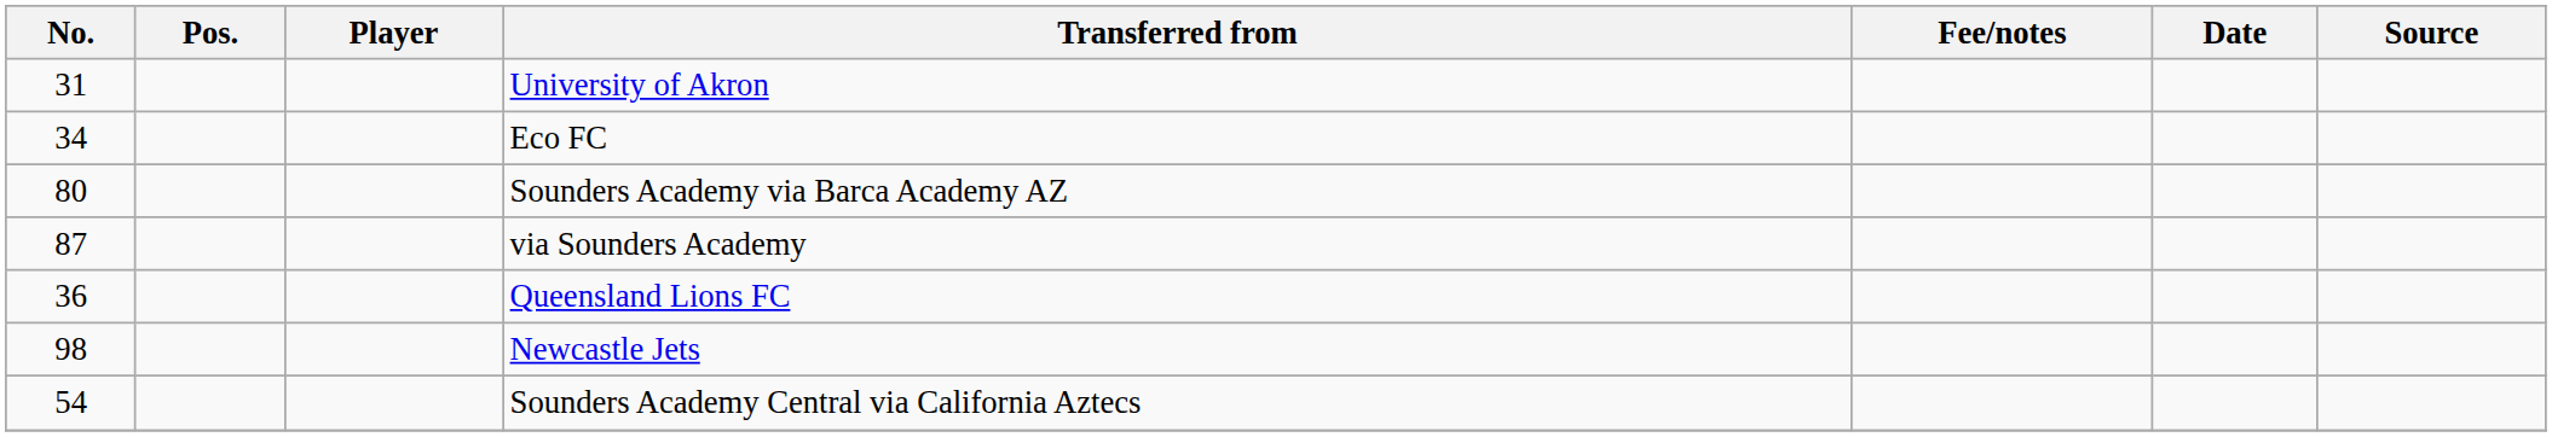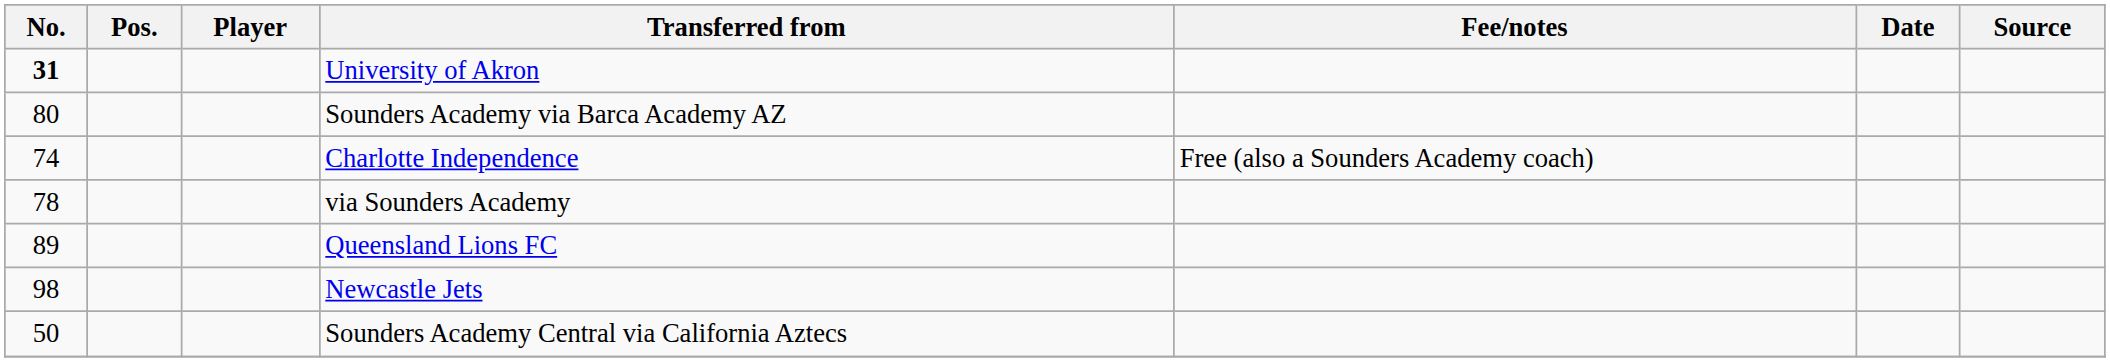 <table class="wikitable sortable" style="width:95%; text-align:center; font-size:95%; text-align:left;">
 <tr>
 <th>No.</th>
 <th><strong>Pos.</strong></th>
 <th><strong>Player</strong></th>
 <th><strong>Transferred from</strong></th>
 <th><strong>Fee/notes</strong></th>
 <th><strong>Date</strong></th>
 <th>Source</th>
 </tr>
 <tr>
-<td align=center>31</td>
+<td align=center><strong>31</strong></td>
 <td align=center></td>
 <td></td>
 <td> <a href='#'>University of Akron</a></td>
-<td></td>
-<td></td>
-<td></td>
-</tr>
-<tr>
-<td align=center>34</td>
-<td align=center></td>
-<td></td>
-<td> Eco FC</td>
 <td></td>
 <td></td>
 <td></td>
 </tr>
 <tr>
 <td align=center>80</td>
 <td align=center></td>
 <td></td>
 <td> Sounders Academy via Barca Academy AZ</td>
 <td></td>
 <td></td>
 <td></td>
 </tr>
 <tr>
-<td align=center>87</td>
+<td align=center>74</td>
+<td align=center></td>
+<td></td>
+<td> <a href='#'>Charlotte Independence</a></td>
+<td>Free (also a Sounders Academy coach)</td>
+<td></td>
+<td></td>
+</tr>
+<tr>
+<td align=center>78</td>
 <td align=center></td>
 <td></td>
 <td> via Sounders Academy</td>
 <td></td>
 <td></td>
 <td></td>
 </tr>
 <tr>
-<td align=center>36</td>
+<td align=center>89</td>
 <td align=center></td>
 <td></td>
 <td> <a href='#'>Queensland Lions FC</a></td>
 <td></td>
 <td></td>
 <td></td>
 </tr>
 <tr>
 <td align=center>98</td>
 <td align=center></td>
 <td></td>
 <td> <a href='#'>Newcastle Jets</a></td>
 <td></td>
 <td></td>
 <td></td>
 </tr>
 <tr>
-<td align=center>54</td>
+<td align=center>50</td>
 <td align=center></td>
 <td></td>
 <td> Sounders Academy Central via California Aztecs</td>
 <td></td>
 <td></td>
 <td></td>
 </tr>
 <tr>
 </tr>
 </table>
